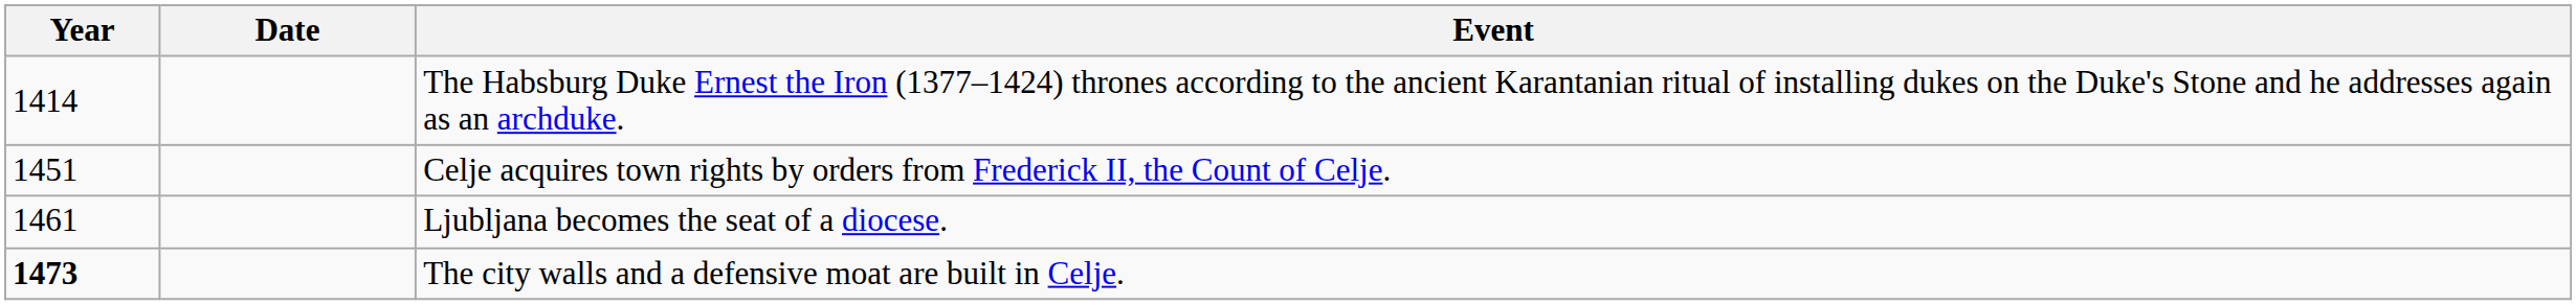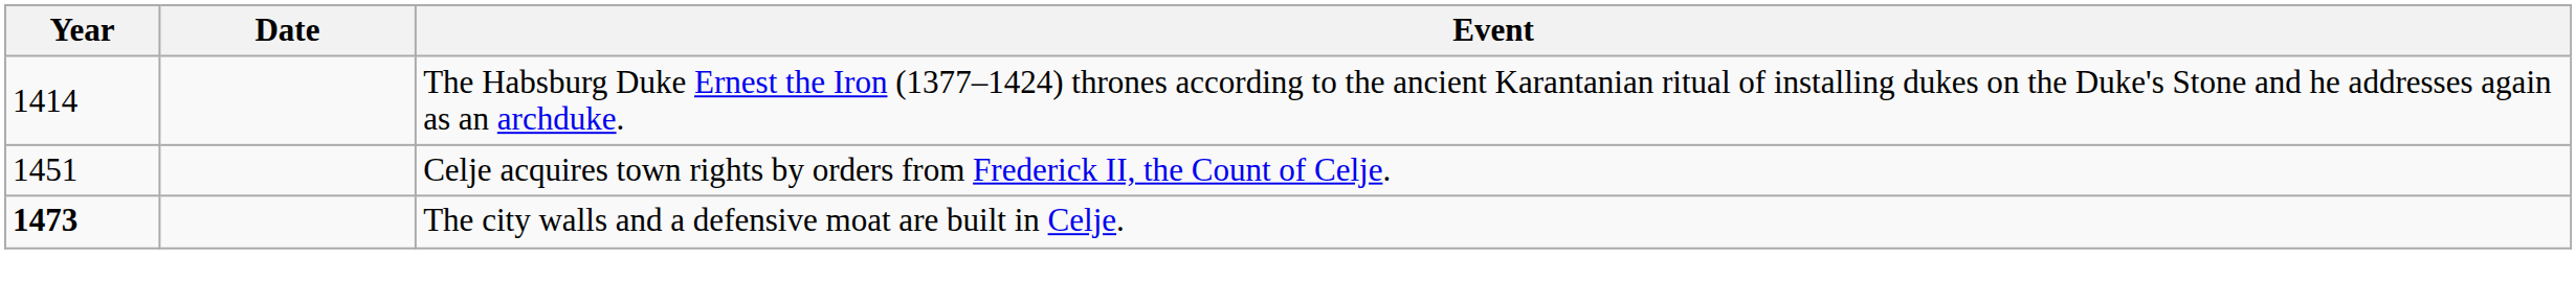 <table class="wikitable" width="100%">
 <tr>
 <th style="width:6%">Year</th>
 <th style="width:10%">Date</th>
 <th>Event</th>
 </tr>
 <tr>
 <td>1414</td>
 <td></td>
 <td>The Habsburg Duke <a href='#'>Ernest the Iron</a> (1377–1424) thrones according to the ancient Karantanian ritual of installing dukes on the Duke's Stone and he addresses again as an <a href='#'>archduke</a>.</td>
 </tr>
 <tr>
 <td>1451</td>
 <td></td>
 <td>Celje acquires town rights by orders from <a href='#'>Frederick II, the Count of Celje</a>.</td>
 </tr>
 <tr>
-<td>1461</td>
-<td></td>
-<td>Ljubljana becomes the seat of a <a href='#'>diocese</a>.</td>
-</tr>
-<tr>
 <td><strong>1473</strong></td>
 <td></td>
 <td>The city walls and a defensive moat are built in <a href='#'>Celje</a>.</td>
 </tr>
 </table>
